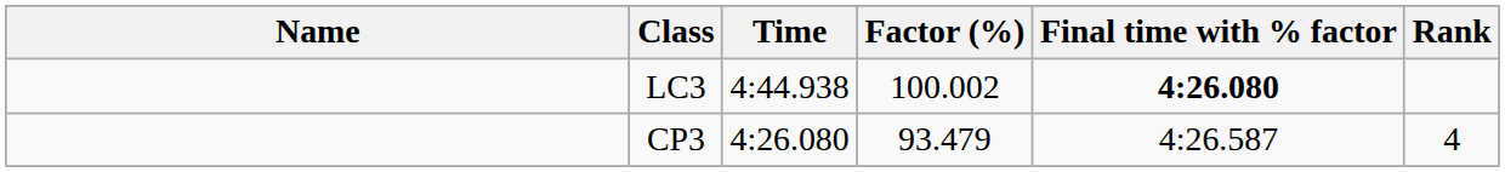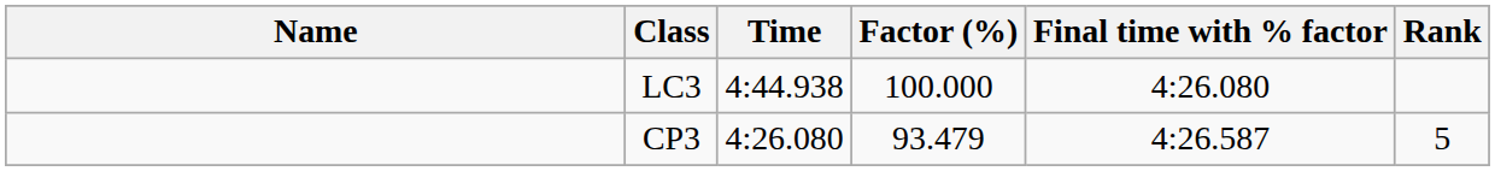 <table class="wikitable" style="text-align:center;">
 <tr>
 <th style="width:18em">Name</th>
 <th>Class</th>
 <th>Time</th>
 <th>Factor (%)</th>
 <th>Final time with % factor</th>
 <th>Rank</th>
 </tr>
 <tr>
 <td align=left></td>
 <td>LC3</td>
 <td>4:44.938</td>
-<td>100.002</td>
-<td><strong>4:26.080</strong></td>
+<td>100.000</td>
+<td>4:26.080</td>
 <td></td>
 </tr>
 <tr>
 <td align=left></td>
 <td>CP3</td>
 <td>4:26.080</td>
 <td>93.479</td>
 <td>4:26.587</td>
-<td>4</td>
+<td>5</td>
 </tr>
 </table>
